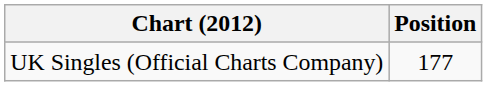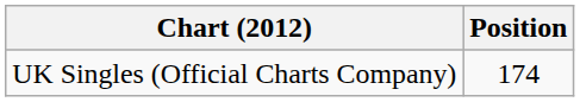 <table class="wikitable plainrowheaders" style="text-align:left;">
 <tr>
 <th scope="col">Chart (2012)</th>
 <th scope="col">Position</th>
 </tr>
 <tr>
 <td>UK Singles (Official Charts Company)</td>
-<td style="text-align:center;">177</td>
+<td style="text-align:center;">174</td>
 </tr>
 </table>
